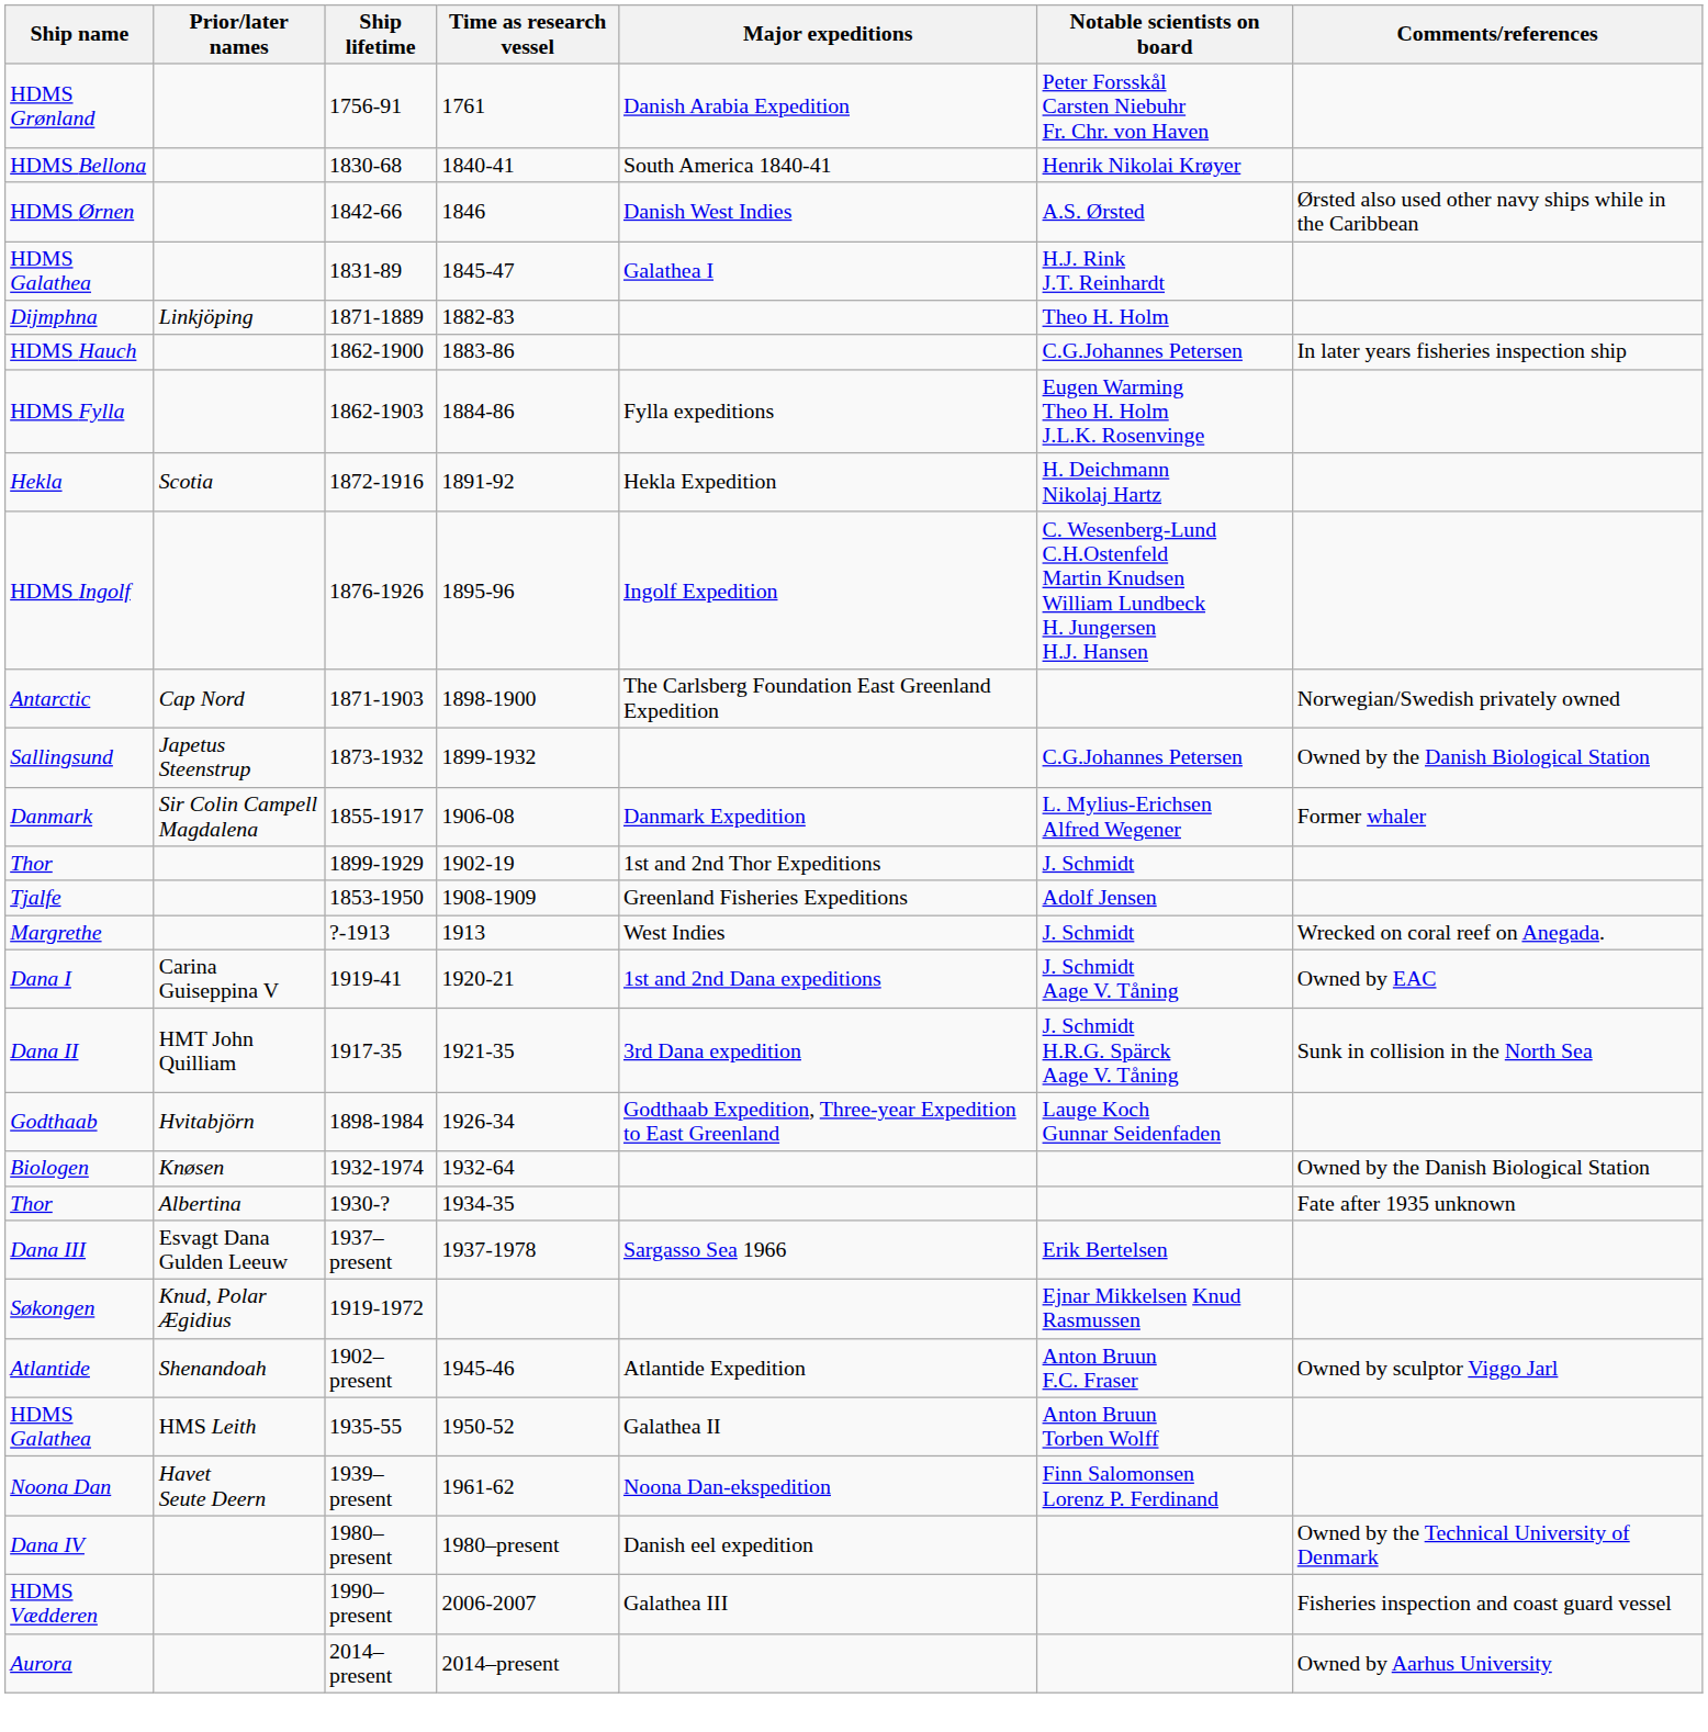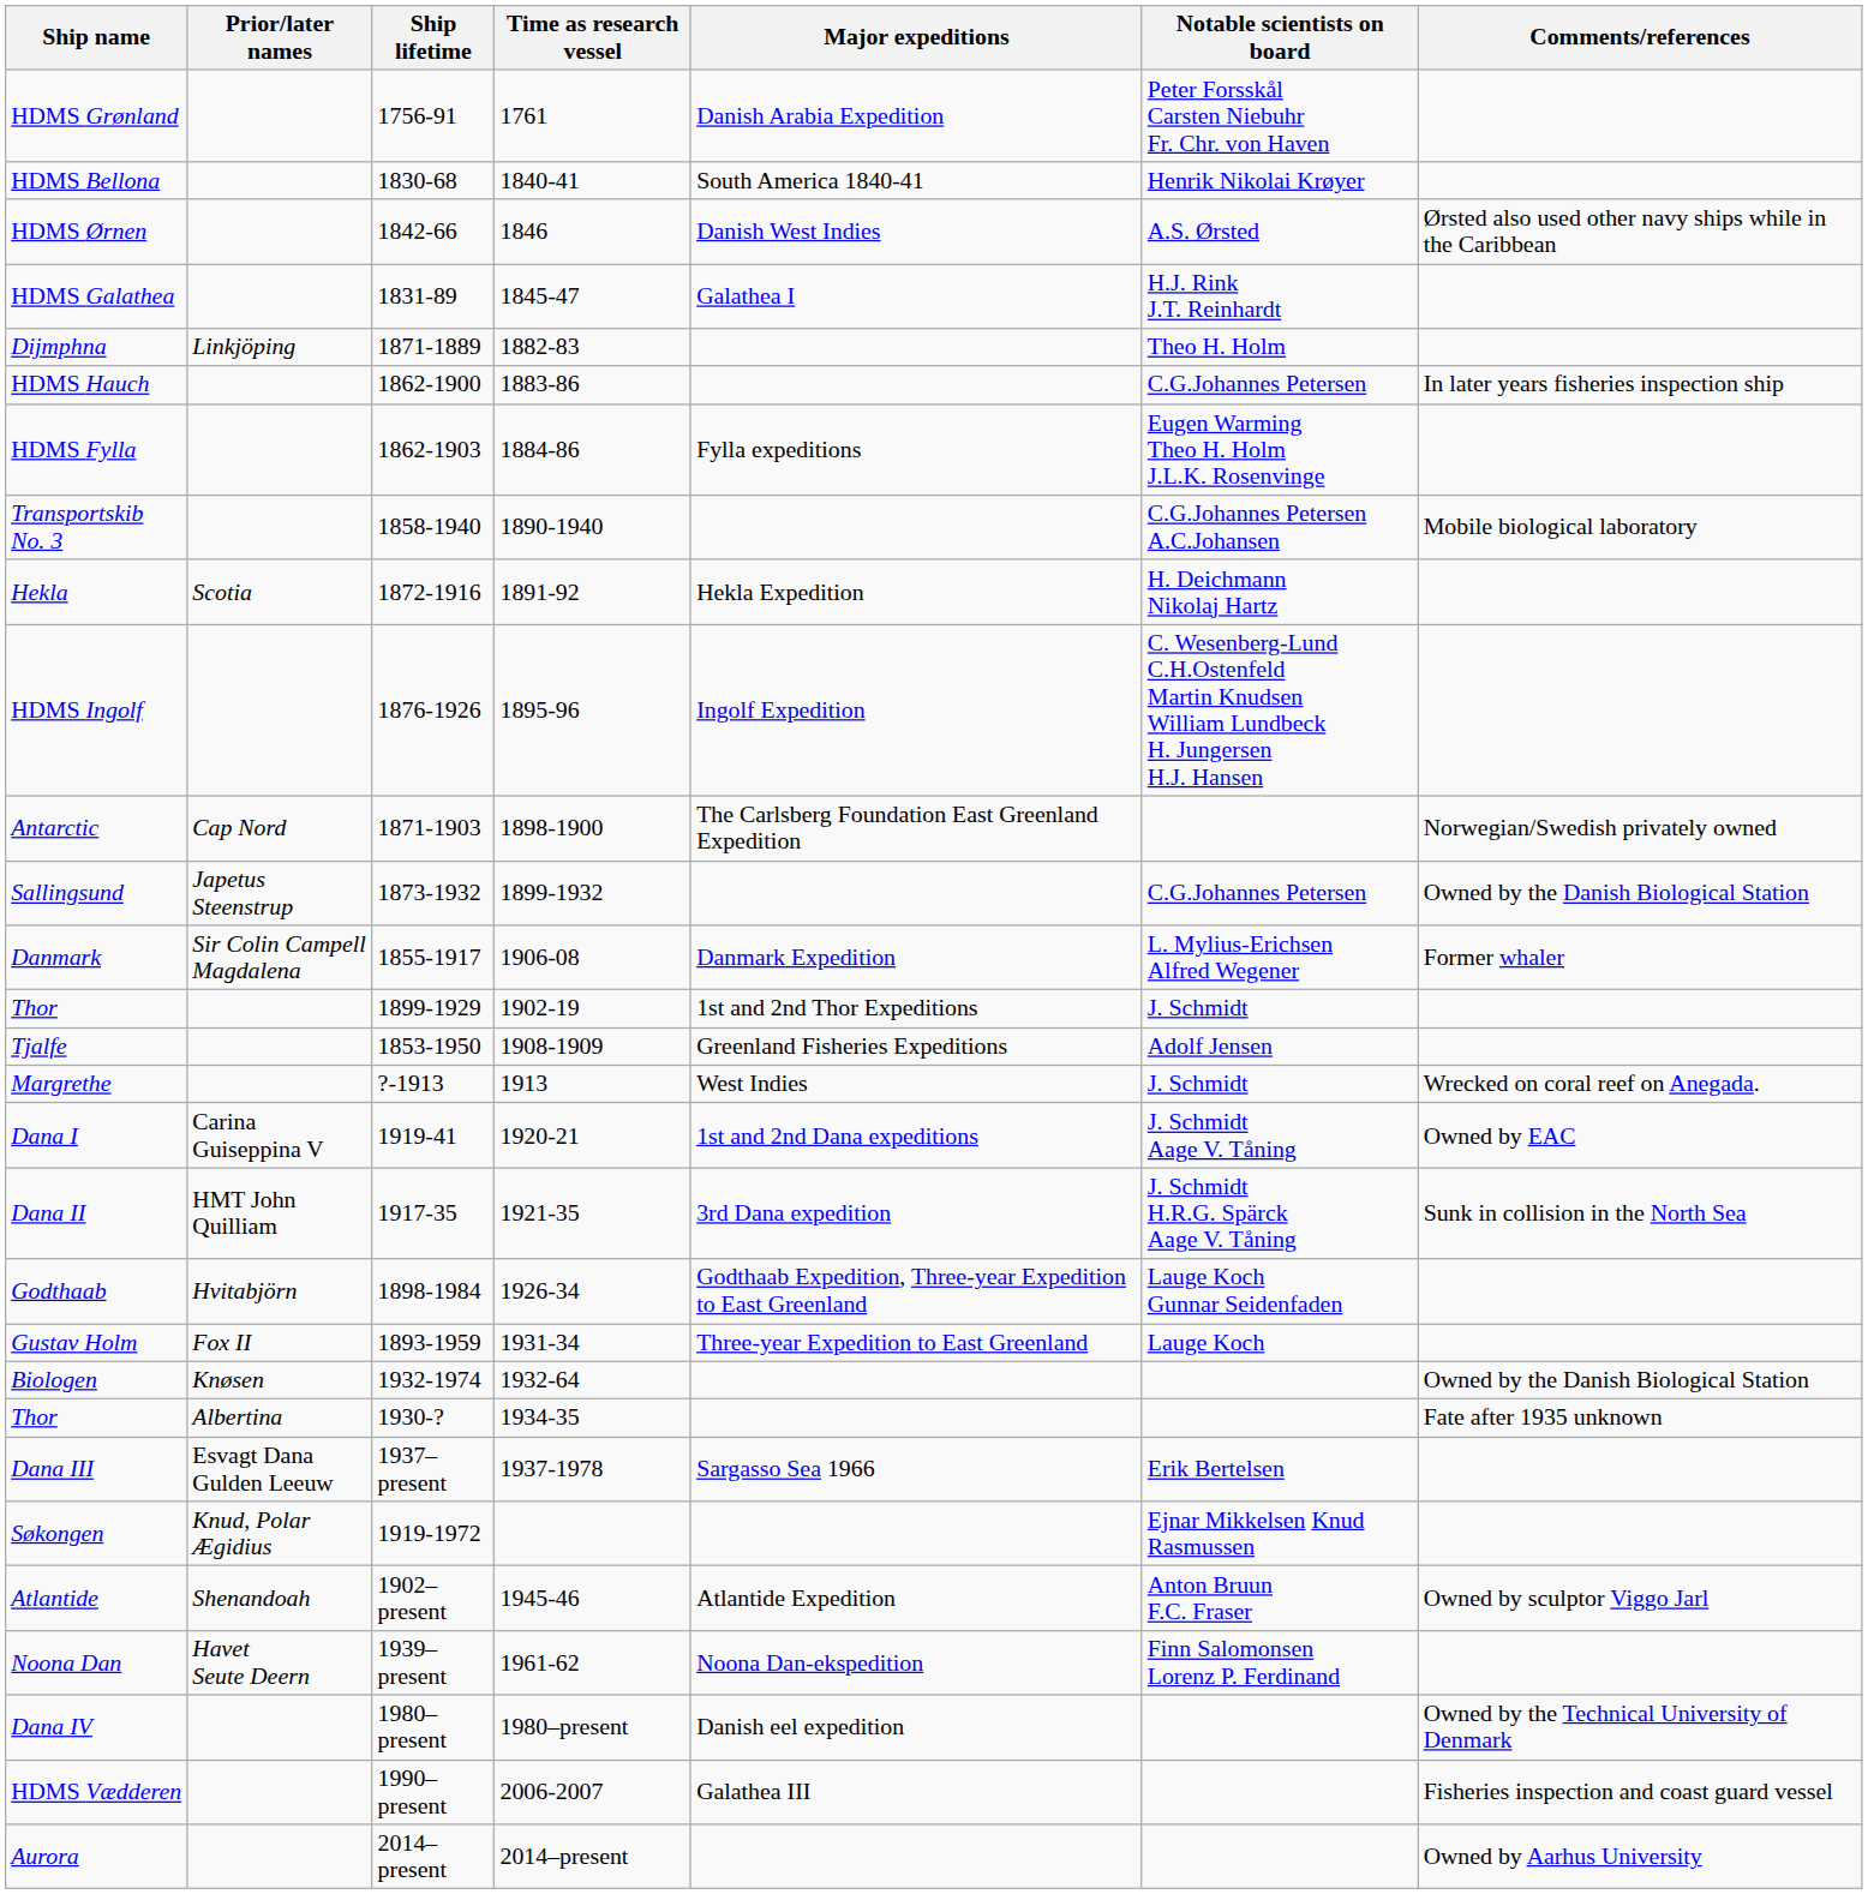 <table class="wikitable">
 <tr>
 <th>Ship name</th>
 <th>Prior/later names</th>
 <th>Ship lifetime</th>
 <th>Time as research vessel</th>
 <th>Major expeditions</th>
 <th>Notable scientists on board</th>
 <th>Comments/references</th>
 </tr>
 <tr>
 <td><a href='#'>HDMS <em>Grønland</em></a></td>
 <td></td>
 <td>1756-91</td>
 <td>1761</td>
 <td><a href='#'>Danish Arabia Expedition</a></td>
 <td><a href='#'>Peter Forsskål</a><br><a href='#'>Carsten Niebuhr</a><br><a href='#'>Fr. Chr. von Haven</a></td>
 <td></td>
 </tr>
 <tr>
 <td><a href='#'>HDMS <em>Bellona</em></a></td>
 <td></td>
 <td>1830-68</td>
 <td>1840-41</td>
 <td>South America 1840-41</td>
 <td><a href='#'>Henrik Nikolai Krøyer</a></td>
 <td></td>
 </tr>
 <tr>
 <td><a href='#'>HDMS <em>Ørnen</em></a></td>
 <td></td>
 <td>1842-66</td>
 <td>1846</td>
 <td><a href='#'>Danish West Indies</a></td>
 <td><a href='#'>A.S. Ørsted</a></td>
 <td>Ørsted also used other navy ships while in the Caribbean</td>
 </tr>
 <tr>
 <td><a href='#'>HDMS <em>Galathea</em></a></td>
 <td></td>
 <td>1831-89</td>
 <td>1845-47</td>
 <td><a href='#'>Galathea I</a></td>
 <td><a href='#'>H.J. Rink</a><br><a href='#'>J.T. Reinhardt</a></td>
 <td></td>
 </tr>
 <tr>
 <td><em><a href='#'>Dijmphna</a></em></td>
 <td><em>Linkjöping</em></td>
 <td>1871-1889</td>
 <td>1882-83</td>
 <td></td>
 <td><a href='#'>Theo H. Holm</a></td>
 <td></td>
 </tr>
 <tr>
 <td><a href='#'>HDMS <em>Hauch</em></a></td>
 <td></td>
 <td>1862-1900</td>
 <td>1883-86</td>
 <td></td>
 <td><a href='#'>C.G.Johannes Petersen</a></td>
 <td>In later years fisheries inspection ship</td>
 </tr>
 <tr>
 <td><a href='#'>HDMS <em>Fylla</em></a></td>
 <td></td>
 <td>1862-1903</td>
 <td>1884-86</td>
 <td>Fylla expeditions</td>
 <td><a href='#'>Eugen Warming</a><br> <a href='#'>Theo H. Holm</a><br><a href='#'>J.L.K. Rosenvinge</a></td>
 <td></td>
+</tr>
+<tr>
+<td><em><a href='#'>Transportskib No. 3</a></em></td>
+<td></td>
+<td>1858-1940</td>
+<td>1890-1940</td>
+<td></td>
+<td><a href='#'>C.G.Johannes Petersen</a><br><a href='#'>A.C.Johansen</a></td>
+<td>Mobile biological laboratory</td>
 </tr>
 <tr>
 <td><a href='#'><em>Hekla</em></a></td>
 <td><em>Scotia</em></td>
 <td>1872-1916</td>
 <td>1891-92</td>
 <td>Hekla Expedition</td>
 <td><a href='#'>H. Deichmann</a><br><a href='#'>Nikolaj Hartz</a></td>
 <td></td>
 </tr>
 <tr>
 <td><a href='#'>HDMS <em>Ingolf</em></a></td>
 <td></td>
 <td>1876-1926</td>
 <td>1895-96</td>
 <td><a href='#'>Ingolf Expedition</a></td>
 <td><a href='#'>C. Wesenberg-Lund</a><br><a href='#'>C.H.Ostenfeld</a><br><a href='#'>Martin Knudsen</a><br><a href='#'>William Lundbeck</a><br><a href='#'>H. Jungersen</a><br><a href='#'>H.J. Hansen</a></td>
 <td></td>
 </tr>
 <tr>
 <td><a href='#'><em>Antarctic</em></a></td>
 <td><em>Cap Nord</em></td>
 <td>1871-1903</td>
 <td>1898-1900</td>
 <td>The Carlsberg Foundation East Greenland Expedition</td>
 <td></td>
 <td>Norwegian/Swedish privately owned</td>
 </tr>
 <tr>
 <td><a href='#'><em>Sallingsund</em></a></td>
 <td><em>Japetus Steenstrup</em></td>
 <td>1873-1932</td>
 <td>1899-1932</td>
 <td></td>
 <td><a href='#'>C.G.Johannes Petersen</a></td>
 <td>Owned by the <a href='#'>Danish Biological Station</a></td>
 </tr>
 <tr>
 <td><a href='#'><em>Danmark</em></a></td>
 <td><em>Sir Colin Campell</em><br><em>Magdalena </em></td>
 <td>1855-1917</td>
 <td>1906-08</td>
 <td><a href='#'>Danmark Expedition</a></td>
 <td><a href='#'>L. Mylius-Erichsen</a><br><a href='#'>Alfred Wegener</a></td>
 <td>Former <a href='#'>whaler</a></td>
 </tr>
 <tr>
 <td><a href='#'><em>Thor</em></a></td>
 <td></td>
 <td>1899-1929</td>
 <td>1902-19</td>
 <td>1st and 2nd Thor Expeditions</td>
 <td><a href='#'>J. Schmidt</a></td>
 <td></td>
 </tr>
 <tr>
 <td><a href='#'><em>Tjalfe</em></a></td>
 <td></td>
 <td>1853-1950</td>
 <td>1908-1909</td>
 <td>Greenland Fisheries Expeditions</td>
 <td><a href='#'>Adolf Jensen</a></td>
 <td></td>
 </tr>
 <tr>
 <td><a href='#'><em>Margrethe</em></a></td>
 <td></td>
 <td>?-1913</td>
 <td>1913</td>
 <td>West Indies</td>
 <td><a href='#'>J. Schmidt</a></td>
 <td>Wrecked on coral reef on <a href='#'>Anegada</a>.</td>
 </tr>
 <tr>
 <td><a href='#'><em>Dana I</em></a></td>
 <td>Carina<br>Guiseppina V</td>
 <td>1919-41</td>
 <td>1920-21</td>
 <td><a href='#'>1st and 2nd Dana expeditions</a></td>
 <td><a href='#'>J. Schmidt</a><br><a href='#'>Aage V. Tåning</a></td>
 <td>Owned by <a href='#'>EAC</a></td>
 </tr>
 <tr>
 <td><a href='#'><em>Dana II</em></a></td>
 <td>HMT John Quilliam</td>
 <td>1917-35</td>
 <td>1921-35</td>
 <td><a href='#'>3rd Dana expedition</a></td>
 <td><a href='#'>J. Schmidt</a><br><a href='#'>H.R.G. Spärck</a><br><a href='#'>Aage V. Tåning</a></td>
 <td>Sunk in collision in the <a href='#'>North Sea</a></td>
 </tr>
 <tr>
 <td><em><a href='#'>Godthaab</a></em></td>
 <td><em>Hvitabjörn</em></td>
 <td>1898-1984</td>
 <td>1926-34</td>
 <td><a href='#'>Godthaab Expedition</a>, <a href='#'>Three-year Expedition to East Greenland</a></td>
 <td><a href='#'>Lauge Koch</a><br><a href='#'>Gunnar Seidenfaden</a></td>
 <td></td>
 </tr>
 <tr>
+<td><em><a href='#'>Gustav Holm</a></em></td>
+<td><em>Fox II</em></td>
+<td>1893-1959</td>
+<td>1931-34</td>
+<td><a href='#'>Three-year Expedition to East Greenland</a></td>
+<td><a href='#'>Lauge Koch</a></td>
+<td></td>
+</tr>
+<tr>
 <td><em><a href='#'>Biologen</a></em></td>
 <td><em>Knøsen</em></td>
 <td>1932-1974</td>
 <td>1932-64</td>
 <td></td>
 <td></td>
 <td>Owned by the Danish Biological Station</td>
 </tr>
 <tr>
 <td><a href='#'><em>Thor</em></a></td>
 <td><em>Albertina</em></td>
 <td>1930-?</td>
 <td>1934-35</td>
 <td></td>
 <td></td>
 <td>Fate after 1935 unknown</td>
 </tr>
 <tr>
 <td><a href='#'><em>Dana III</em></a></td>
 <td>Esvagt Dana<br>Gulden Leeuw</td>
 <td>1937–present</td>
 <td>1937-1978</td>
 <td><a href='#'>Sargasso Sea</a> 1966</td>
 <td><a href='#'>Erik Bertelsen</a></td>
 <td></td>
 </tr>
 <tr>
 <td><em><a href='#'>Søkongen</a></em></td>
 <td><em>Knud</em>, <em>Polar Ægidius</em></td>
 <td>1919-1972</td>
 <td></td>
 <td></td>
 <td><a href='#'>Ejnar Mikkelsen</a> <a href='#'>Knud Rasmussen</a></td>
 <td></td>
 </tr>
 <tr>
 <td><a href='#'><em>Atlantide</em></a></td>
 <td><em>Shenandoah</em></td>
 <td>1902–present</td>
 <td>1945-46</td>
 <td>Atlantide Expedition</td>
 <td><a href='#'>Anton Bruun</a><br><a href='#'>F.C. Fraser</a></td>
 <td>Owned by sculptor <a href='#'>Viggo Jarl</a></td>
 </tr>
 <tr>
-<td><a href='#'>HDMS <em>Galathea</em></a></td>
-<td>HMS <em>Leith</em></td>
-<td>1935-55</td>
-<td>1950-52</td>
-<td>Galathea II</td>
-<td><a href='#'>Anton Bruun</a><br><a href='#'>Torben Wolff</a></td>
-<td></td>
-</tr>
-<tr>
 <td><a href='#'><em>Noona Dan</em></a></td>
 <td><em>Havet</em><br><em>Seute Deern</em></td>
 <td>1939–present</td>
 <td>1961-62</td>
 <td><a href='#'>Noona Dan-ekspedition</a></td>
 <td><a href='#'>Finn Salomonsen</a><br><a href='#'>Lorenz P. Ferdinand</a></td>
 <td></td>
 </tr>
 <tr>
 <td><a href='#'><em>Dana IV</em></a></td>
 <td></td>
 <td>1980–present</td>
 <td>1980–present</td>
 <td>Danish eel expedition</td>
 <td></td>
 <td>Owned by the <a href='#'>Technical University of Denmark</a></td>
 </tr>
 <tr>
 <td><a href='#'>HDMS <em>Vædderen</em></a></td>
 <td></td>
 <td>1990–present</td>
 <td>2006-2007</td>
 <td>Galathea III</td>
 <td></td>
 <td>Fisheries inspection and coast guard vessel</td>
 </tr>
 <tr>
 <td><a href='#'><em>Aurora</em></a></td>
 <td></td>
 <td>2014–present</td>
 <td>2014–present</td>
 <td></td>
 <td></td>
 <td>Owned by <a href='#'>Aarhus University</a></td>
 </tr>
 </table>
